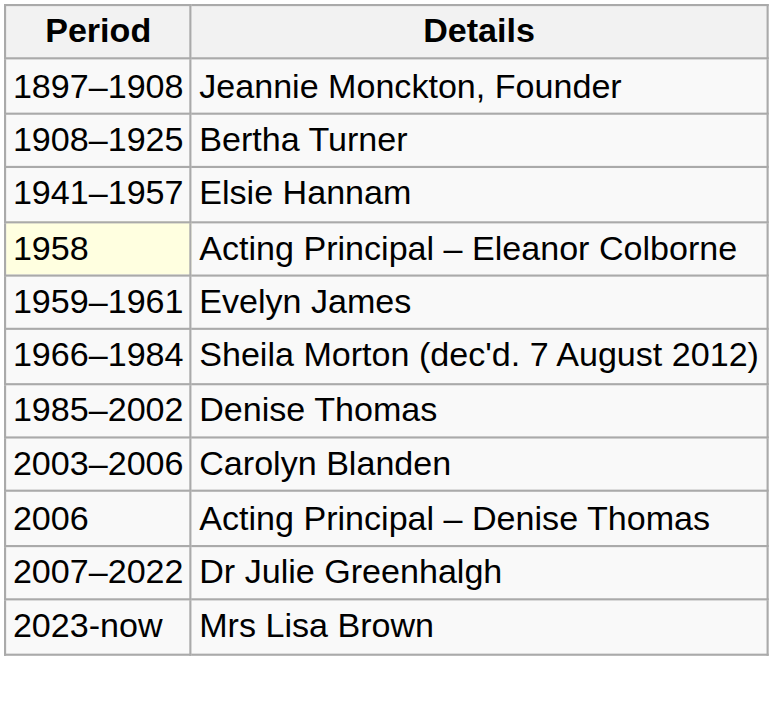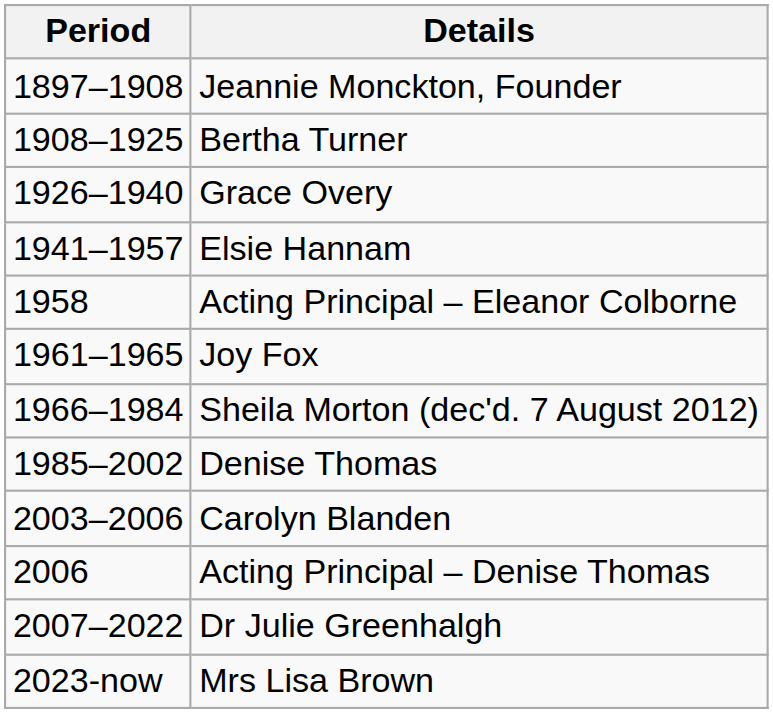 <table class="wikitable">
 <tr>
 <th>Period</th>
 <th>Details</th>
 </tr>
 <tr>
 <td>1897–1908</td>
 <td>Jeannie Monckton, Founder</td>
 </tr>
 <tr>
 <td>1908–1925</td>
 <td>Bertha Turner</td>
 </tr>
 <tr>
+<td>1926–1940</td>
+<td>Grace Overy</td>
+</tr>
+<tr>
 <td>1941–1957</td>
 <td>Elsie Hannam</td>
 </tr>
 <tr>
-<td style="background: lightyellow;">1958</td>
+<td>1958</td>
 <td>Acting Principal – Eleanor Colborne</td>
 </tr>
 <tr>
-<td>1959–1961</td>
-<td>Evelyn James</td>
+<td>1961–1965</td>
+<td>Joy Fox</td>
 </tr>
 <tr>
 <td>1966–1984</td>
 <td>Sheila Morton (dec'd. 7 August 2012)</td>
 </tr>
 <tr>
 <td>1985–2002</td>
 <td>Denise Thomas</td>
 </tr>
 <tr>
 <td>2003–2006</td>
 <td>Carolyn Blanden</td>
 </tr>
 <tr>
 <td>2006</td>
 <td>Acting Principal – Denise Thomas</td>
 </tr>
 <tr>
 <td>2007–2022</td>
 <td>Dr Julie Greenhalgh</td>
 </tr>
 <tr>
 <td>2023-now</td>
 <td>Mrs Lisa Brown</td>
 </tr>
 </table>
